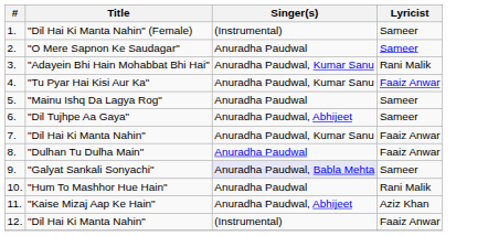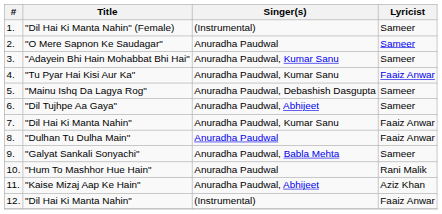 <table class="wikitable sortable">
 <tr>
 <th>#</th>
 <th>Title</th>
 <th>Singer(s)</th>
 <th>Lyricist</th>
 </tr>
 <tr>
 <td>1.</td>
 <td>"Dil Hai Ki Manta Nahin" (Female)</td>
 <td>(Instrumental)</td>
 <td>Sameer</td>
 </tr>
 <tr>
 <td>2.</td>
 <td>"O Mere Sapnon Ke Saudagar"</td>
 <td>Anuradha Paudwal</td>
 <td><a href='#'>Sameer</a></td>
 </tr>
 <tr>
 <td>3.</td>
 <td>"Adayein Bhi Hain Mohabbat Bhi Hai"</td>
 <td>Anuradha Paudwal, <a href='#'>Kumar Sanu</a></td>
-<td>Rani Malik</td>
+<td>Sameer</td>
 </tr>
 <tr>
 <td>4.</td>
 <td>"Tu Pyar Hai Kisi Aur Ka"</td>
 <td>Anuradha Paudwal, Kumar Sanu</td>
 <td><a href='#'>Faaiz Anwar</a></td>
 </tr>
 <tr>
 <td>5.</td>
 <td>"Mainu Ishq Da Lagya Rog"</td>
-<td>Anuradha Paudwal</td>
+<td>Anuradha Paudwal, Debashish Dasgupta</td>
 <td>Sameer</td>
 </tr>
 <tr>
 <td>6.</td>
 <td>"Dil Tujhpe Aa Gaya"</td>
 <td>Anuradha Paudwal, <a href='#'>Abhijeet</a></td>
 <td>Sameer</td>
 </tr>
 <tr>
 <td>7.</td>
 <td>"Dil Hai Ki Manta Nahin"</td>
 <td>Anuradha Paudwal, Kumar Sanu</td>
 <td>Faaiz Anwar</td>
 </tr>
 <tr>
 <td>8.</td>
 <td>"Dulhan Tu Dulha Main"</td>
 <td><a href='#'>Anuradha Paudwal</a></td>
 <td>Faaiz Anwar</td>
 </tr>
 <tr>
 <td>9.</td>
 <td>"Galyat Sankali Sonyachi"</td>
-<td style="background: lavender;">Anuradha Paudwal, <a href='#'>Babla Mehta</a></td>
+<td>Anuradha Paudwal, <a href='#'>Babla Mehta</a></td>
 <td>Sameer</td>
 </tr>
 <tr>
 <td>10.</td>
 <td>"Hum To Mashhor Hue Hain"</td>
 <td>Anuradha Paudwal</td>
 <td>Rani Malik</td>
 </tr>
 <tr>
 <td>11.</td>
 <td>"Kaise Mizaj Aap Ke Hain"</td>
 <td>Anuradha Paudwal, <a href='#'>Abhijeet</a></td>
 <td>Aziz Khan</td>
 </tr>
 <tr>
 <td>12.</td>
 <td>"Dil Hai Ki Manta Nahin"</td>
 <td>(Instrumental)</td>
 <td>Faaiz Anwar</td>
 </tr>
 <tr>
 </tr>
 </table>
